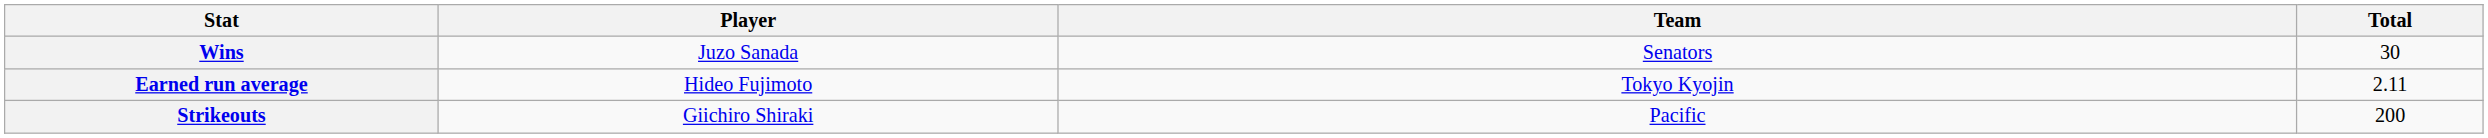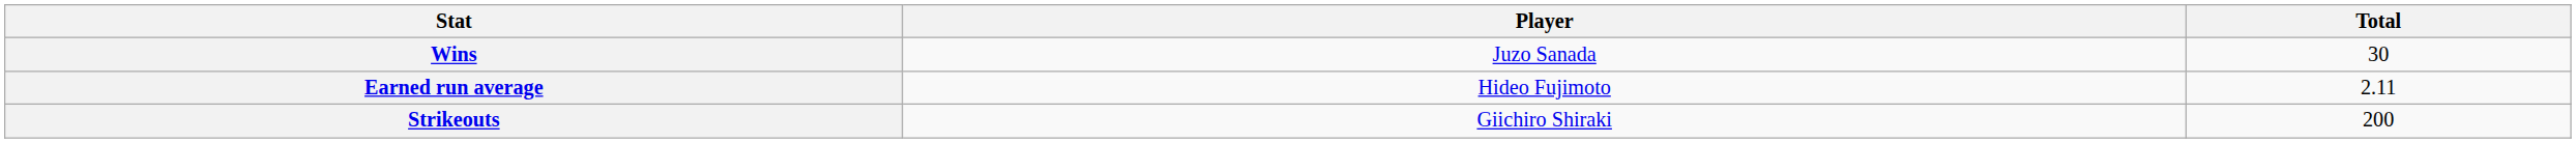 <table class="wikitable" style="text-align:center;">
 <tr>
 <th scope="col" width="7%">Stat</th>
 <th scope="col" width="10%">Player</th>
-<th scope="col" width="20%">Team</th>
 <th scope="col" width="3%">Total</th>
 </tr>
 <tr>
 <th scope="row" style="text-align:center;"><a href='#'>Wins</a></th>
 <td><a href='#'>Juzo Sanada</a></td>
-<td><a href='#'>Senators</a></td>
 <td>30</td>
 </tr>
 <tr>
 <th scope="row" style="text-align:center;"><a href='#'>Earned run average</a></th>
 <td><a href='#'>Hideo Fujimoto</a></td>
-<td><a href='#'>Tokyo Kyojin</a></td>
 <td>2.11</td>
 </tr>
 <tr>
 <th scope="row" style="text-align:center;"><a href='#'>Strikeouts</a></th>
 <td><a href='#'>Giichiro Shiraki</a></td>
-<td><a href='#'>Pacific</a></td>
 <td>200</td>
 </tr>
 </table>
